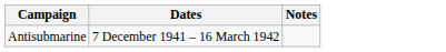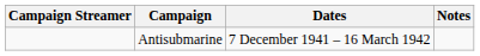 <table class="wikitable">
 <tr style="background:#efefef;">
+<th>Campaign Streamer</th>
 <th>Campaign</th>
 <th>Dates</th>
 <th>Notes</th>
 </tr>
 <tr>
+<td></td>
 <td>Antisubmarine</td>
 <td>7 December 1941 – 16 March 1942</td>
 <td></td>
 </tr>
 </table>
